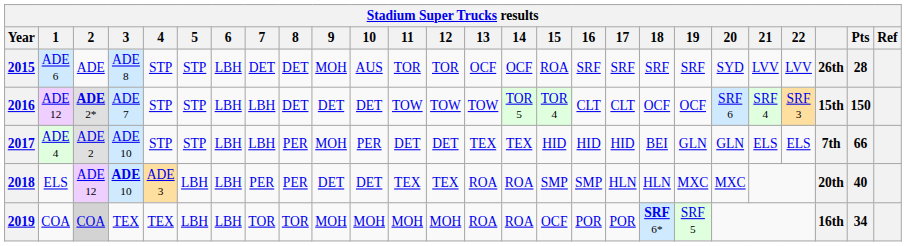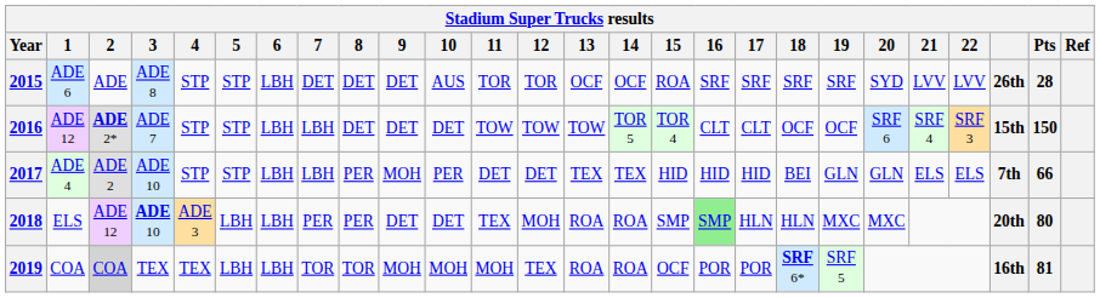 <table class="wikitable" style="text-align:center; font-size:80%">
 <tr>
 <th colspan=45><a href='#'>Stadium Super Trucks</a> results</th>
 </tr>
 <tr>
 <th>Year</th>
 <th>1</th>
 <th>2</th>
 <th>3</th>
 <th>4</th>
 <th>5</th>
 <th>6</th>
 <th>7</th>
 <th>8</th>
 <th>9</th>
 <th>10</th>
 <th>11</th>
 <th>12</th>
 <th>13</th>
 <th>14</th>
 <th>15</th>
 <th>16</th>
 <th>17</th>
 <th>18</th>
 <th>19</th>
 <th>20</th>
 <th>21</th>
 <th>22</th>
 <th></th>
 <th>Pts</th>
 <th>Ref</th>
 </tr>
 <tr>
 <th><a href='#'>2015</a></th>
 <td style="background:#CFEAFF;"><a href='#'>ADE</a><br><small>6</small></td>
 <td><a href='#'>ADE</a></td>
 <td style="background:#CFEAFF;"><a href='#'>ADE</a><br><small>8</small></td>
 <td><a href='#'>STP</a></td>
 <td><a href='#'>STP</a></td>
 <td><a href='#'>LBH</a></td>
 <td><a href='#'>DET</a></td>
 <td><a href='#'>DET</a></td>
-<td><a href='#'>MOH</a></td>
+<td><a href='#'>DET</a></td>
 <td><a href='#'>AUS</a></td>
 <td><a href='#'>TOR</a></td>
 <td><a href='#'>TOR</a></td>
 <td><a href='#'>OCF</a></td>
 <td><a href='#'>OCF</a></td>
 <td><a href='#'>ROA</a></td>
 <td><a href='#'>SRF</a></td>
 <td><a href='#'>SRF</a></td>
 <td><a href='#'>SRF</a></td>
 <td><a href='#'>SRF</a></td>
 <td><a href='#'>SYD</a></td>
 <td><a href='#'>LVV</a></td>
 <td><a href='#'>LVV</a></td>
 <th>26th</th>
 <th>28</th>
 <th></th>
 </tr>
 <tr>
 <th><a href='#'>2016</a></th>
 <td style="background:#EFCFFF;"><a href='#'>ADE</a><br><small>12</small></td>
 <td style="background:#DFDFDF;"><strong><a href='#'>ADE</a></strong><br><small>2*</small></td>
 <td style="background:#CFEAFF;"><a href='#'>ADE</a><br><small>7</small></td>
 <td><a href='#'>STP</a></td>
 <td><a href='#'>STP</a></td>
 <td><a href='#'>LBH</a></td>
 <td><a href='#'>LBH</a></td>
 <td><a href='#'>DET</a></td>
 <td><a href='#'>DET</a></td>
 <td><a href='#'>DET</a></td>
 <td><a href='#'>TOW</a></td>
 <td><a href='#'>TOW</a></td>
 <td><a href='#'>TOW</a></td>
 <td style="background:#DFFFDF;"><a href='#'>TOR</a><br><small>5</small></td>
 <td style="background:#DFFFDF;"><a href='#'>TOR</a><br><small>4</small></td>
 <td><a href='#'>CLT</a></td>
 <td><a href='#'>CLT</a></td>
 <td><a href='#'>OCF</a></td>
 <td><a href='#'>OCF</a></td>
 <td style="background:#CFEAFF;"><a href='#'>SRF</a><br><small>6</small></td>
 <td style="background:#DFFFDF;"><a href='#'>SRF</a><br><small>4</small></td>
 <td style="background:#FFDF9F;"><a href='#'>SRF</a><br><small>3</small></td>
 <th>15th</th>
 <th>150</th>
 <th></th>
 </tr>
 <tr>
 <th><a href='#'>2017</a></th>
 <td style="background:#DFFFDF;"><a href='#'>ADE</a><br><small>4</small></td>
 <td style="background:#DFDFDF;"><a href='#'>ADE</a><br><small>2</small></td>
 <td style="background:#CFEAFF;"><a href='#'>ADE</a><br><small>10</small></td>
 <td><a href='#'>STP</a></td>
 <td><a href='#'>STP</a></td>
 <td><a href='#'>LBH</a></td>
 <td><a href='#'>LBH</a></td>
 <td><a href='#'>PER</a></td>
 <td><a href='#'>MOH</a></td>
 <td><a href='#'>PER</a></td>
 <td><a href='#'>DET</a></td>
 <td><a href='#'>DET</a></td>
 <td><a href='#'>TEX</a></td>
 <td><a href='#'>TEX</a></td>
 <td><a href='#'>HID</a></td>
 <td><a href='#'>HID</a></td>
 <td><a href='#'>HID</a></td>
 <td><a href='#'>BEI</a></td>
 <td><a href='#'>GLN</a></td>
 <td><a href='#'>GLN</a></td>
 <td><a href='#'>ELS</a></td>
 <td><a href='#'>ELS</a></td>
 <th>7th</th>
 <th>66</th>
 <th></th>
 </tr>
 <tr>
 <th><a href='#'>2018</a></th>
 <td><a href='#'>ELS</a></td>
 <td style="background:#EFCFFF;"><a href='#'>ADE</a><br><small>12</small></td>
 <td style="background:#CFEAFF;"><strong><a href='#'>ADE</a></strong><br><small>10</small></td>
 <td style="background:#FFDF9F;"><a href='#'>ADE</a><br><small>3</small></td>
 <td><a href='#'>LBH</a></td>
 <td><a href='#'>LBH</a></td>
 <td><a href='#'>PER</a></td>
 <td><a href='#'>PER</a></td>
 <td><a href='#'>DET</a></td>
 <td><a href='#'>DET</a></td>
 <td><a href='#'>TEX</a></td>
-<td><a href='#'>TEX</a></td>
+<td><a href='#'>MOH</a></td>
 <td><a href='#'>ROA</a></td>
 <td><a href='#'>ROA</a></td>
 <td><a href='#'>SMP</a></td>
-<td><a href='#'>SMP</a></td>
+<td style="background: lightgreen;"><a href='#'>SMP</a></td>
 <td><a href='#'>HLN</a></td>
 <td><a href='#'>HLN</a></td>
 <td><a href='#'>MXC</a></td>
 <td><a href='#'>MXC</a></td>
 <td colspan=2></td>
 <th>20th</th>
-<th>40</th>
+<th>80</th>
 <th></th>
 </tr>
 <tr>
 <th><a href='#'>2019</a></th>
 <td><a href='#'>COA</a></td>
 <td style="background: lightgrey;"><a href='#'>COA</a></td>
 <td><a href='#'>TEX</a></td>
 <td><a href='#'>TEX</a></td>
 <td><a href='#'>LBH</a></td>
 <td><a href='#'>LBH</a></td>
 <td><a href='#'>TOR</a></td>
 <td><a href='#'>TOR</a></td>
 <td><a href='#'>MOH</a></td>
 <td><a href='#'>MOH</a></td>
 <td><a href='#'>MOH</a></td>
-<td><a href='#'>MOH</a></td>
+<td><a href='#'>TEX</a></td>
 <td><a href='#'>ROA</a></td>
 <td><a href='#'>ROA</a></td>
 <td><a href='#'>OCF</a></td>
 <td><a href='#'>POR</a></td>
 <td><a href='#'>POR</a></td>
 <td style="background:#CFEAFF;"><strong><a href='#'>SRF</a></strong><br><small>6*</small></td>
 <td style="background:#DFFFDF;"><a href='#'>SRF</a><br><small>5</small></td>
 <td colspan=3></td>
 <th>16th</th>
-<th>34</th>
+<th>81</th>
 <th></th>
 </tr>
 </table>
